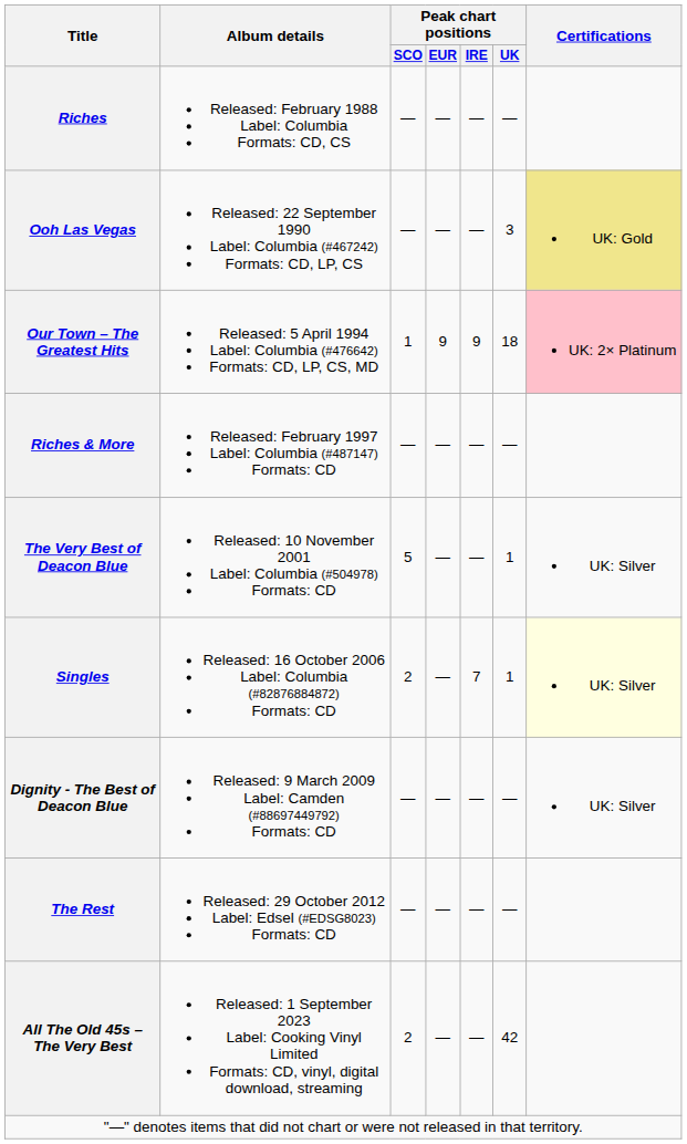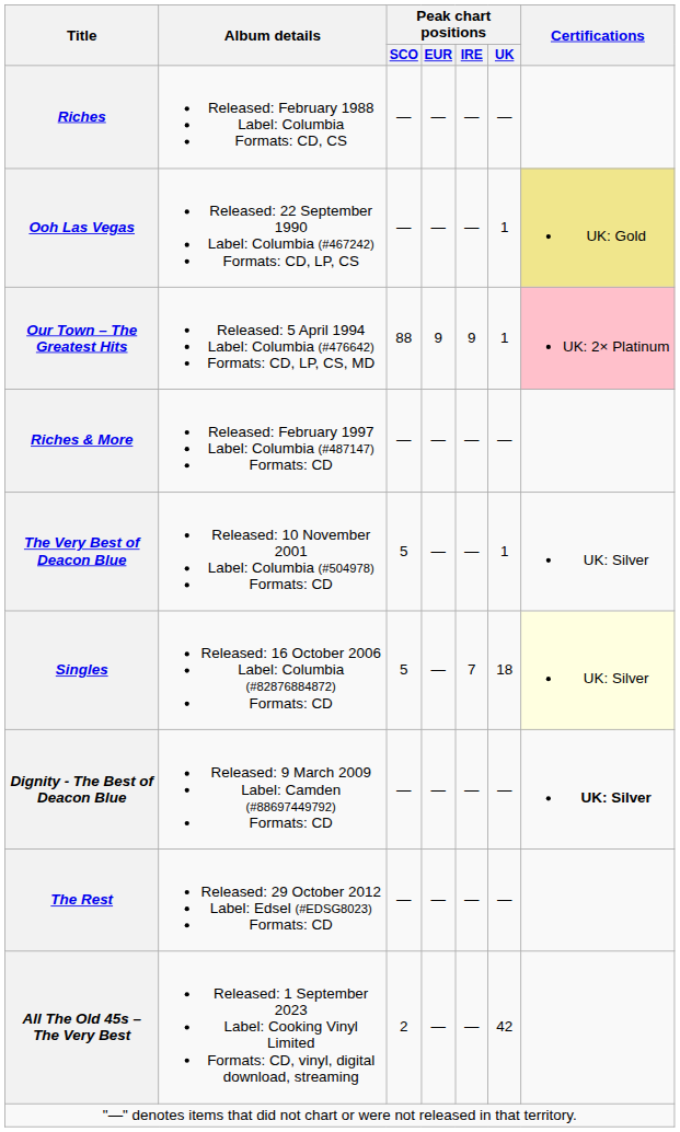 <table class="wikitable plainrowheaders" style="text-align:center;">
 <tr>
 <th scope="col" rowspan="2" style="width:10em;">Title</th>
 <th scope="col" rowspan="2" style="width:15em;">Album details</th>
 <th scope="col" colspan="4">Peak chart positions</th>
 <th rowspan="2" style="width:10em;"><a href='#'>Certifications</a></th>
 </tr>
 <tr>
 <th style="width:2em;font-size:90%;"><a href='#'>SCO</a><br></th>
 <th style="width:2em;font-size:90%;"><a href='#'>EUR</a><br></th>
 <th style="width:2em;font-size:90%;"><a href='#'>IRE</a><br></th>
 <th style="width:2em;font-size:90%;"><a href='#'>UK</a><br></th>
 </tr>
 <tr>
 <th scope="row"><em><a href='#'>Riches</a></em></th>
 <td><br><ul><li>Released: February 1988</li><li>Label: Columbia</li><li>Formats: CD, CS</li></ul></td>
 <td>—</td>
 <td>—</td>
 <td>—</td>
 <td>—</td>
 <td></td>
 </tr>
 <tr>
 <th scope="row"><em><a href='#'>Ooh Las Vegas</a></em></th>
 <td><br><ul><li>Released: 22 September 1990</li><li>Label: Columbia <small>(#467242)</small></li><li>Formats: CD, LP, CS</li></ul></td>
 <td>—</td>
 <td>—</td>
 <td>—</td>
-<td>3</td>
+<td>1</td>
 <td style="background: khaki;"><br><ul><li>UK: Gold</li></ul></td>
 </tr>
 <tr>
 <th scope="row"><em><a href='#'>Our Town – The Greatest Hits</a></em></th>
 <td><br><ul><li>Released: 5 April 1994</li><li>Label: Columbia <small>(#476642)</small></li><li>Formats: CD, LP, CS, MD</li></ul></td>
-<td>1</td>
+<td>88</td>
 <td>9</td>
 <td>9</td>
-<td>18</td>
+<td>1</td>
 <td style="background: pink;"><br><ul><li>UK: 2× Platinum</li></ul></td>
 </tr>
 <tr>
 <th scope="row"><em><a href='#'>Riches & More</a></em></th>
 <td><br><ul><li>Released: February 1997</li><li>Label: Columbia <small>(#487147)</small></li><li>Formats: CD</li></ul></td>
 <td>—</td>
 <td>—</td>
 <td>—</td>
 <td>—</td>
 <td></td>
 </tr>
 <tr>
 <th scope="row"><em><a href='#'>The Very Best of Deacon Blue</a></em></th>
 <td><br><ul><li>Released: 10 November 2001</li><li>Label: Columbia <small>(#504978)</small></li><li>Formats: CD</li></ul></td>
 <td>5</td>
 <td>—</td>
 <td>—</td>
 <td>1</td>
 <td><br><ul><li>UK: Silver</li></ul></td>
 </tr>
 <tr>
 <th scope="row"><em><a href='#'>Singles</a></em></th>
 <td><br><ul><li>Released: 16 October 2006</li><li>Label: Columbia <small>(#82876884872)</small></li><li>Formats: CD</li></ul></td>
-<td>2</td>
+<td>5</td>
 <td>—</td>
 <td>7</td>
-<td>1</td>
+<td>18</td>
 <td style="background: lightyellow;"><br><ul><li>UK: Silver</li></ul></td>
 </tr>
 <tr>
 <th scope="row"><em>Dignity - The Best of Deacon Blue</em></th>
 <td><br><ul><li>Released: 9 March 2009</li><li>Label: Camden <small>(#88697449792)</small></li><li>Formats: CD</li></ul></td>
 <td>—</td>
 <td>—</td>
 <td>—</td>
 <td>—</td>
-<td><br><ul><li>UK: Silver</li></ul></td>
+<td><strong><br><ul><li>UK: Silver</li></ul></strong></td>
 </tr>
 <tr>
 <th scope="row"><em><a href='#'>The Rest</a></em></th>
 <td><br><ul><li>Released: 29 October 2012</li><li>Label: Edsel <small>(#EDSG8023)</small></li><li>Formats: CD</li></ul></td>
 <td>—</td>
 <td>—</td>
 <td>—</td>
 <td>—</td>
 <td></td>
 </tr>
 <tr>
 <th scope="row"><em>All The Old 45s – The Very Best</em></th>
 <td><br><ul><li>Released: 1 September 2023</li><li>Label: Cooking Vinyl Limited</li><li>Formats: CD, vinyl, digital download, streaming</li></ul></td>
 <td>2</td>
 <td>—</td>
 <td>—</td>
 <td>42</td>
 <td></td>
 </tr>
 <tr>
 <td style="text-align:center;" colspan="15" style="font-size:90%">"—" denotes items that did not chart or were not released in that territory.</td>
 </tr>
 </table>
